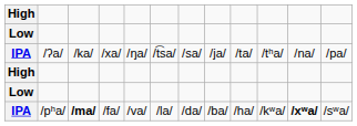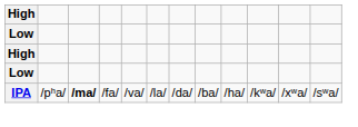 <table class="wikitable" style="text-align: center;">
 <tr>
 <th align=left><strong>High</strong></th>
 <td></td>
 <td></td>
 <td></td>
 <td></td>
 <td></td>
 <td></td>
 <td></td>
 <td></td>
 <td></td>
 <td></td>
 <td></td>
 </tr>
 <tr>
 <th align=left><strong>Low</strong></th>
 <td></td>
 <td></td>
 <td></td>
 <td></td>
 <td></td>
 <td></td>
 <td></td>
 <td></td>
 <td></td>
 <td></td>
 <td></td>
-</tr>
-<tr>
-<th align=left><strong><a href='#'>IPA</a></strong></th>
-<td>/ʔa/</td>
-<td>/ka/</td>
-<td>/xa/</td>
-<td>/ŋa/</td>
-<td>/t͡sa/</td>
-<td>/sa/</td>
-<td>/ja/</td>
-<td>/ta/</td>
-<td>/tʰa/</td>
-<td>/na/</td>
-<td>/pa/</td>
 </tr>
 <tr>
 <th align=left><strong>High</strong></th>
 <td></td>
 <td></td>
 <td></td>
 <td></td>
 <td></td>
 <td></td>
 <td></td>
 <td></td>
 <td></td>
 <td></td>
 <td></td>
 </tr>
 <tr>
 <th align=left><strong>Low</strong></th>
 <td></td>
 <td></td>
 <td></td>
 <td></td>
 <td></td>
 <td></td>
 <td></td>
 <td></td>
 <td></td>
 <td></td>
 <td></td>
 </tr>
 <tr>
 <th align=left><strong><a href='#'>IPA</a></strong></th>
 <td>/pʰa/</td>
 <td><strong>/ma/</strong></td>
 <td>/fa/</td>
 <td>/va/</td>
 <td>/la/</td>
 <td>/da/</td>
 <td>/ba/</td>
 <td>/ha/</td>
 <td>/kʷa/</td>
-<td><strong>/xʷa/</strong></td>
+<td>/xʷa/</td>
 <td>/sʷa/</td>
 </tr>
 </table>
